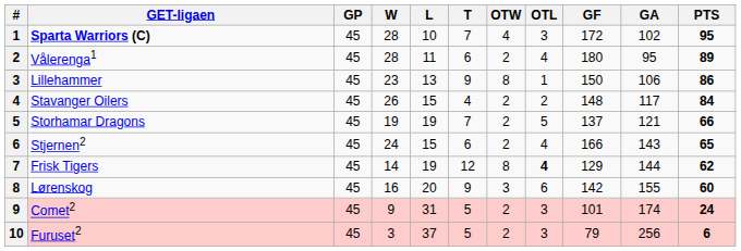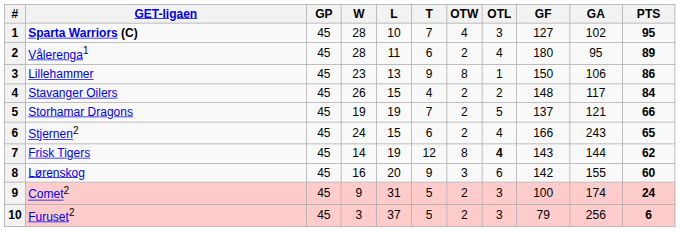 <table class="wikitable sortable" style="text-align:center">
 <tr>
 <th width="3%">#<br></th>
 <th width="40%"><a href='#'>GET-ligaen</a><br></th>
 <th width="5%">GP<br></th>
 <th width="5%">W<br></th>
 <th width="5%">L<br></th>
 <th width="5%">T<br></th>
 <th width="5%">OTW<br></th>
 <th width="5%">OTL<br></th>
 <th width="7.5%">GF<br></th>
 <th width="7.5%">GA<br></th>
 <th width="7.5%">PTS<br></th>
 </tr>
 <tr>
 <th>1</th>
 <td align=left><strong><a href='#'>Sparta Warriors</a> (C)</strong></td>
 <td>45</td>
 <td>28</td>
 <td>10</td>
 <td>7</td>
 <td>4</td>
 <td>3</td>
-<td>172</td>
+<td>127</td>
 <td>102</td>
 <td><strong>95</strong></td>
 </tr>
 <tr>
 <th>2</th>
 <td align=left><a href='#'>Vålerenga</a><sup>1</sup></td>
 <td>45</td>
 <td>28</td>
 <td>11</td>
 <td>6</td>
 <td>2</td>
 <td>4</td>
 <td>180</td>
 <td>95</td>
 <td><strong>89</strong></td>
 </tr>
 <tr>
 <th>3</th>
 <td align=left><a href='#'>Lillehammer</a></td>
 <td>45</td>
 <td>23</td>
 <td>13</td>
 <td>9</td>
 <td>8</td>
 <td>1</td>
 <td>150</td>
 <td>106</td>
 <td><strong>86</strong></td>
 </tr>
 <tr>
 <th>4</th>
 <td align=left><a href='#'>Stavanger Oilers</a></td>
 <td>45</td>
 <td>26</td>
 <td>15</td>
 <td>4</td>
 <td>2</td>
 <td>2</td>
 <td>148</td>
 <td>117</td>
 <td><strong>84</strong></td>
 </tr>
 <tr>
 <th>5</th>
 <td align=left><a href='#'>Storhamar Dragons</a></td>
 <td>45</td>
 <td>19</td>
 <td>19</td>
 <td>7</td>
 <td>2</td>
 <td>5</td>
 <td>137</td>
 <td>121</td>
 <td><strong>66</strong></td>
 </tr>
 <tr>
 <th>6</th>
 <td align=left><a href='#'>Stjernen</a><sup>2</sup></td>
 <td>45</td>
 <td>24</td>
 <td>15</td>
 <td>6</td>
 <td>2</td>
 <td>4</td>
 <td>166</td>
-<td>143</td>
+<td>243</td>
 <td><strong>65</strong></td>
 </tr>
 <tr>
 <th>7</th>
 <td align=left><a href='#'>Frisk Tigers</a></td>
 <td>45</td>
 <td>14</td>
 <td>19</td>
 <td>12</td>
 <td>8</td>
 <td><strong>4</strong></td>
-<td>129</td>
+<td>143</td>
 <td>144</td>
 <td><strong>62</strong></td>
 </tr>
 <tr>
 <th>8</th>
 <td align=left><a href='#'>Lørenskog</a></td>
 <td>45</td>
 <td>16</td>
 <td>20</td>
 <td>9</td>
 <td>3</td>
 <td>6</td>
 <td>142</td>
 <td>155</td>
 <td><strong>60</strong></td>
 </tr>
 <tr bgcolor=#ffcccc>
 <th>9</th>
 <td align=left><a href='#'>Comet</a><sup>2</sup></td>
 <td>45</td>
 <td>9</td>
 <td>31</td>
 <td>5</td>
 <td>2</td>
 <td>3</td>
-<td>101</td>
+<td>100</td>
 <td>174</td>
 <td><strong>24</strong></td>
 </tr>
 <tr bgcolor=#ffcccc>
 <th>10</th>
 <td align=left><a href='#'>Furuset</a><sup>2</sup></td>
 <td>45</td>
 <td>3</td>
 <td>37</td>
 <td>5</td>
 <td>2</td>
 <td>3</td>
 <td>79</td>
 <td>256</td>
 <td><strong> 6</strong></td>
 </tr>
 </table>
